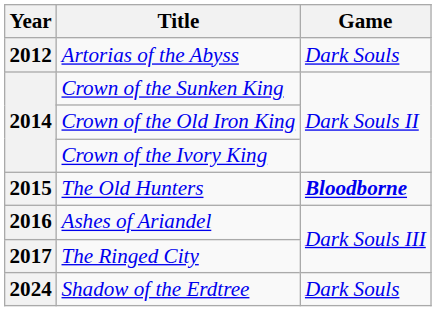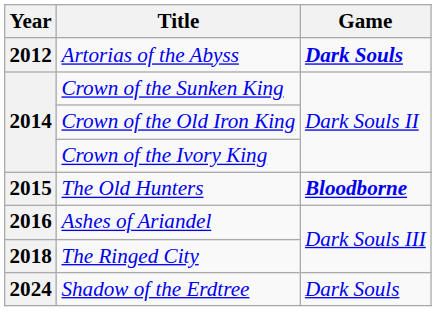 <table class="wikitable sortable" width="auto">
 <tr>
 <th>Year</th>
 <th>Title</th>
 <th>Game</th>
 </tr>
 <tr>
 <th>2012</th>
 <td><em><a href='#'>Artorias of the Abyss</a></em></td>
-<td><em><a href='#'>Dark Souls</a></em></td>
+<td><strong><em><a href='#'>Dark Souls</a></em></strong></td>
 </tr>
 <tr>
 <th rowspan="3">2014</th>
 <td><em><a href='#'>Crown of the Sunken King</a></em></td>
 <td rowspan="3"><em><a href='#'>Dark Souls II</a></em></td>
 </tr>
 <tr>
 <td><em><a href='#'>Crown of the Old Iron King</a></em></td>
 </tr>
 <tr>
 <td><em><a href='#'>Crown of the Ivory King</a></em></td>
 </tr>
 <tr>
 <th>2015</th>
 <td><em><a href='#'>The Old Hunters</a></em></td>
 <td><strong><em><a href='#'>Bloodborne</a></em></strong></td>
 </tr>
 <tr>
 <th>2016</th>
 <td><em><a href='#'>Ashes of Ariandel</a></em></td>
 <td rowspan="2"><em><a href='#'>Dark Souls III</a></em></td>
 </tr>
 <tr>
-<th>2017</th>
+<th>2018</th>
 <td><em><a href='#'>The Ringed City</a></em></td>
 </tr>
 <tr>
 <th>2024</th>
 <td><em><a href='#'>Shadow of the Erdtree</a></em></td>
 <td><em><a href='#'>Dark Souls</a></em></td>
 </tr>
 </table>
